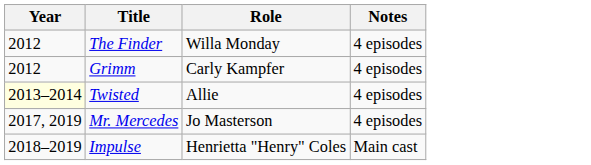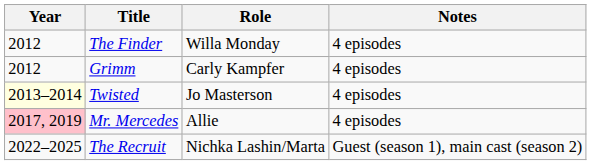 <table class="wikitable sortable">
 <tr>
 <th>Year</th>
 <th>Title</th>
 <th>Role</th>
 <th class="unsortable">Notes</th>
 </tr>
 <tr>
 <td>2012</td>
 <td><em><a href='#'>The Finder</a></em></td>
 <td>Willa Monday</td>
 <td>4 episodes</td>
 </tr>
 <tr>
 <td>2012</td>
 <td><em><a href='#'>Grimm</a></em></td>
 <td>Carly Kampfer</td>
 <td>4 episodes</td>
 </tr>
 <tr>
 <td style="background: lightyellow;">2013–2014</td>
 <td><em><a href='#'>Twisted</a></em></td>
+<td>Jo Masterson</td>
+<td>4 episodes</td>
+</tr>
+<tr>
+<td style="background: pink;">2017, 2019</td>
+<td><em><a href='#'>Mr. Mercedes</a></em></td>
 <td>Allie</td>
 <td>4 episodes</td>
 </tr>
 <tr>
-<td>2017, 2019</td>
-<td><em><a href='#'>Mr. Mercedes</a></em></td>
-<td>Jo Masterson</td>
-<td>4 episodes</td>
-</tr>
-<tr>
-<td>2018–2019</td>
-<td><em><a href='#'>Impulse</a></em></td>
-<td>Henrietta "Henry" Coles</td>
-<td>Main cast</td>
+<td>2022–2025</td>
+<td><em><a href='#'>The Recruit</a></em></td>
+<td>Nichka Lashin/Marta</td>
+<td>Guest (season 1), main cast (season 2)</td>
 </tr>
 </table>
